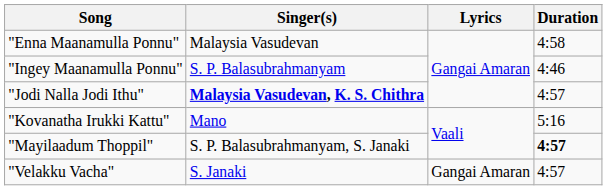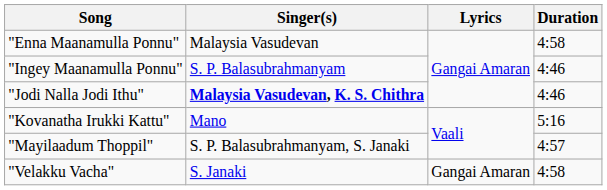 <table class="wikitable" style="font-size:95%;">
 <tr>
 <th>Song</th>
 <th>Singer(s)</th>
 <th>Lyrics</th>
 <th>Duration</th>
 </tr>
 <tr>
 <td>"Enna Maanamulla Ponnu"</td>
 <td>Malaysia Vasudevan</td>
 <td rowspan=3><a href='#'>Gangai Amaran</a></td>
 <td>4:58</td>
 </tr>
 <tr>
 <td>"Ingey Maanamulla Ponnu"</td>
 <td><a href='#'>S. P. Balasubrahmanyam</a></td>
 <td>4:46</td>
 </tr>
 <tr>
 <td>"Jodi Nalla Jodi Ithu"</td>
 <td><strong><a href='#'>Malaysia Vasudevan</a>, <a href='#'>K. S. Chithra</a></strong></td>
-<td>4:57</td>
+<td>4:46</td>
 </tr>
 <tr>
 <td>"Kovanatha Irukki Kattu"</td>
 <td><a href='#'>Mano</a></td>
 <td rowspan=2><a href='#'>Vaali</a></td>
 <td>5:16</td>
 </tr>
 <tr>
 <td>"Mayilaadum Thoppil"</td>
 <td>S. P. Balasubrahmanyam, S. Janaki</td>
-<td><strong>4:57</strong></td>
+<td>4:57</td>
 </tr>
 <tr>
 <td>"Velakku Vacha"</td>
 <td><a href='#'>S. Janaki</a></td>
 <td>Gangai Amaran</td>
-<td>4:57</td>
+<td>4:58</td>
 </tr>
 </table>
